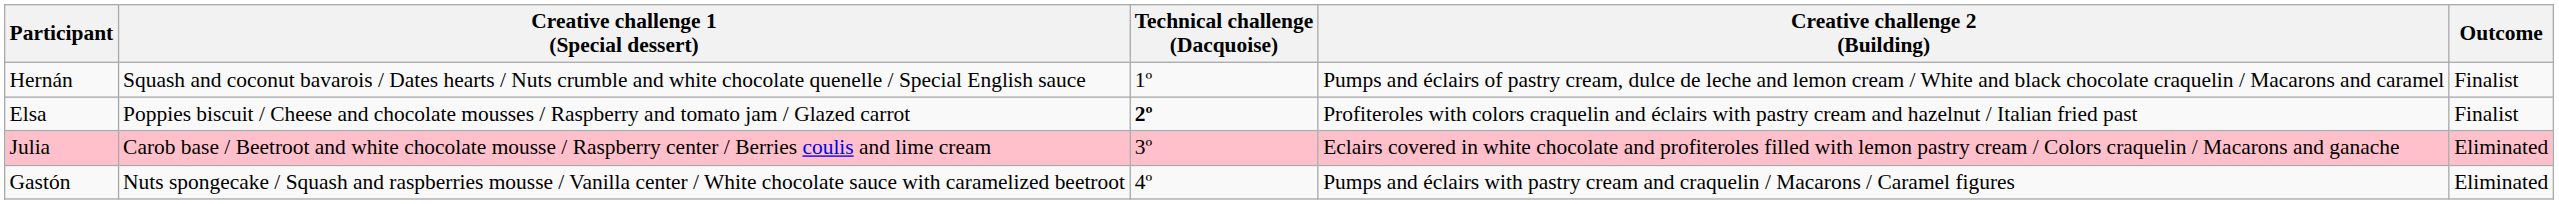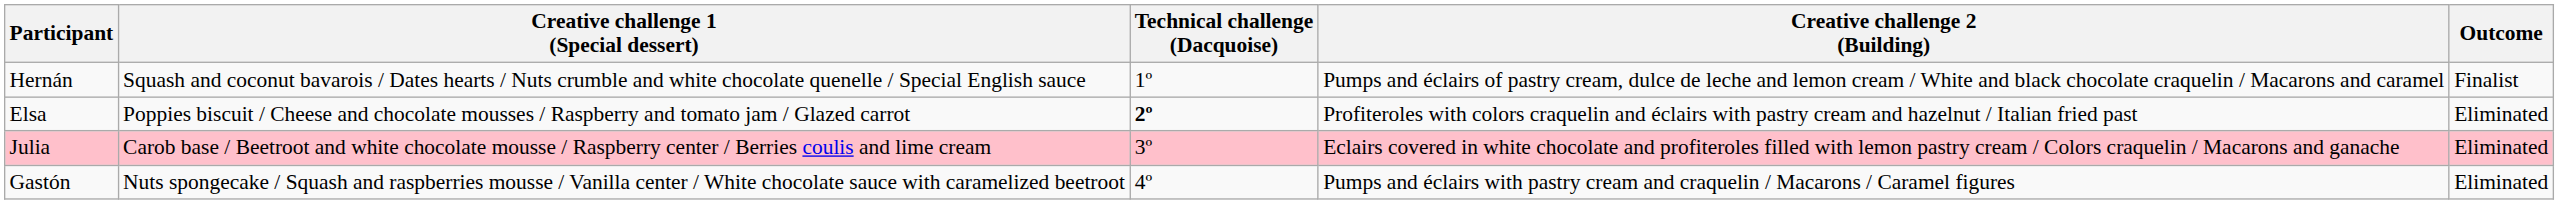 <table class="wikitable">
 <tr>
 <th>Participant</th>
 <th>Creative challenge 1<br>(Special dessert)</th>
 <th>Technical challenge<br>(Dacquoise)</th>
 <th>Creative challenge 2<br>(Building)</th>
 <th>Outcome</th>
 </tr>
 <tr>
 <td>Hernán</td>
 <td>Squash and coconut bavarois / Dates hearts / Nuts crumble and white chocolate quenelle / Special English sauce</td>
 <td>1º</td>
 <td>Pumps and éclairs of pastry cream, dulce de leche and lemon cream / White and black chocolate craquelin / Macarons and caramel</td>
 <td>Finalist</td>
 </tr>
 <tr>
 <td>Elsa</td>
 <td>Poppies biscuit / Cheese and chocolate mousses / Raspberry and tomato jam / Glazed carrot</td>
 <td><strong>2º</strong></td>
 <td>Profiteroles with colors craquelin and éclairs with pastry cream and hazelnut / Italian fried past</td>
-<td>Finalist</td>
+<td>Eliminated</td>
 </tr>
 <tr style="background:pink">
 <td>Julia</td>
 <td>Carob base / Beetroot and white chocolate mousse / Raspberry center / Berries <a href='#'>coulis</a> and lime cream</td>
 <td>3º</td>
 <td>Eclairs covered in white chocolate and profiteroles filled with lemon pastry cream / Colors craquelin / Macarons and ganache</td>
 <td>Eliminated</td>
 </tr>
 <tr>
 <td>Gastón</td>
 <td>Nuts spongecake / Squash and raspberries mousse / Vanilla center / White chocolate sauce with caramelized beetroot</td>
 <td>4º</td>
 <td>Pumps and éclairs with pastry cream and craquelin / Macarons / Caramel figures</td>
 <td>Eliminated</td>
 </tr>
 </table>
